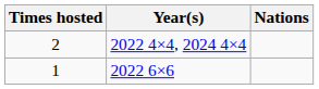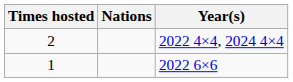 <table class="wikitable">
 <tr>
 <th>Times hosted</th>
+<th>Nations</th>
 <th>Year(s)</th>
-<th>Nations</th>
 </tr>
 <tr>
 <td align=center>2</td>
+<td></td>
 <td><a href='#'>2022 4×4</a>, <a href='#'>2024 4×4</a></td>
-<td></td>
 </tr>
 <tr>
 <td align=center>1</td>
+<td></td>
 <td><a href='#'>2022  6×6</a></td>
-<td></td>
 </tr>
 </table>
